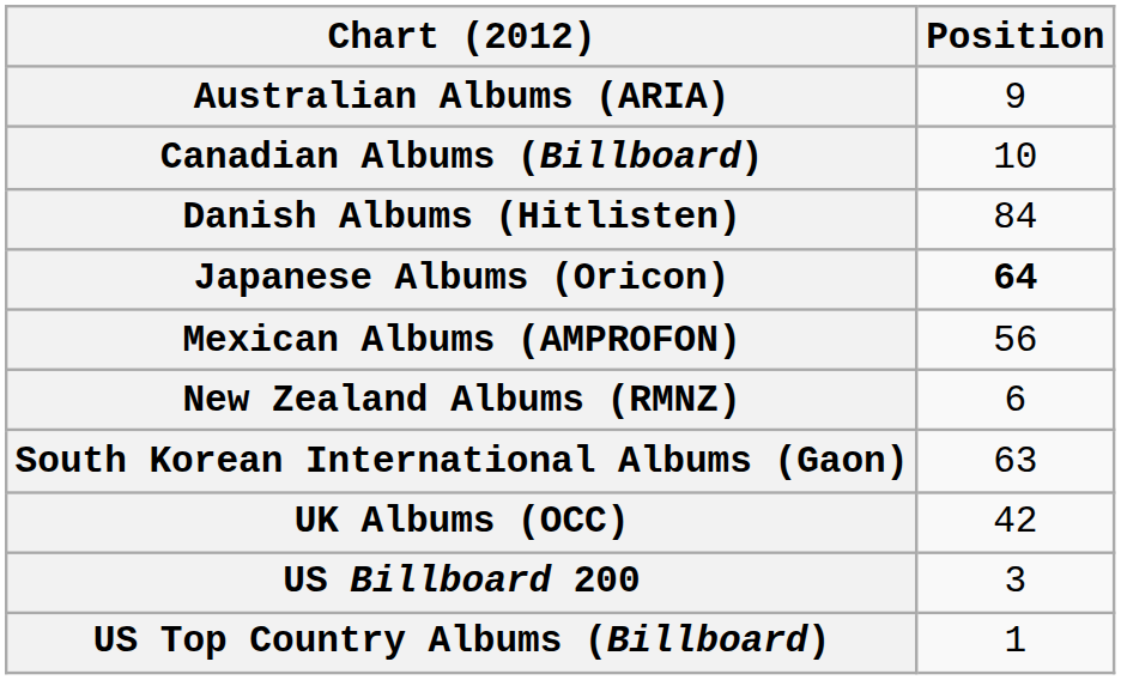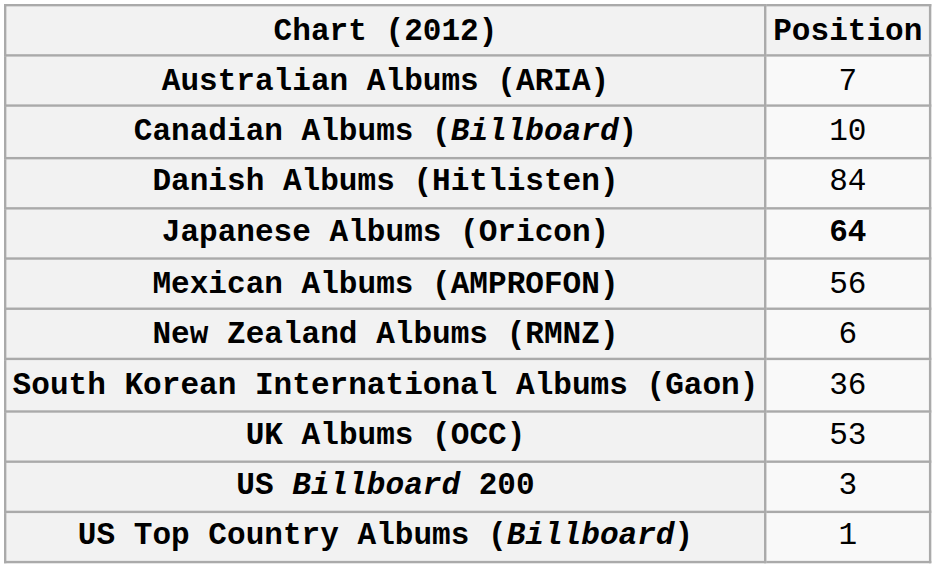 <table class="wikitable sortable plainrowheaders" style="text-align:center;">
 <tr>
 <th>Chart (2012)</th>
 <th>Position</th>
 </tr>
 <tr>
 <th scope="row">Australian Albums (ARIA)</th>
-<td>9</td>
+<td>7</td>
 </tr>
 <tr>
 <th scope="row">Canadian Albums (<em>Billboard</em>)</th>
 <td>10</td>
 </tr>
 <tr>
 <th scope="row">Danish Albums (Hitlisten)</th>
 <td>84</td>
 </tr>
 <tr>
 <th scope="row">Japanese Albums (Oricon)</th>
 <td><strong>64</strong></td>
 </tr>
 <tr>
 <th scope="row">Mexican Albums (AMPROFON)</th>
 <td>56</td>
 </tr>
 <tr>
 <th scope="row">New Zealand Albums (RMNZ)</th>
 <td>6</td>
 </tr>
 <tr>
 <th scope="row">South Korean International Albums (Gaon)</th>
-<td>63</td>
+<td>36</td>
 </tr>
 <tr>
 <th scope="row">UK Albums (OCC)</th>
-<td>42</td>
+<td>53</td>
 </tr>
 <tr>
 <th scope="row">US <em>Billboard</em> 200</th>
 <td>3</td>
 </tr>
 <tr>
 <th scope="row">US Top Country Albums (<em>Billboard</em>)</th>
 <td>1</td>
 </tr>
 </table>
